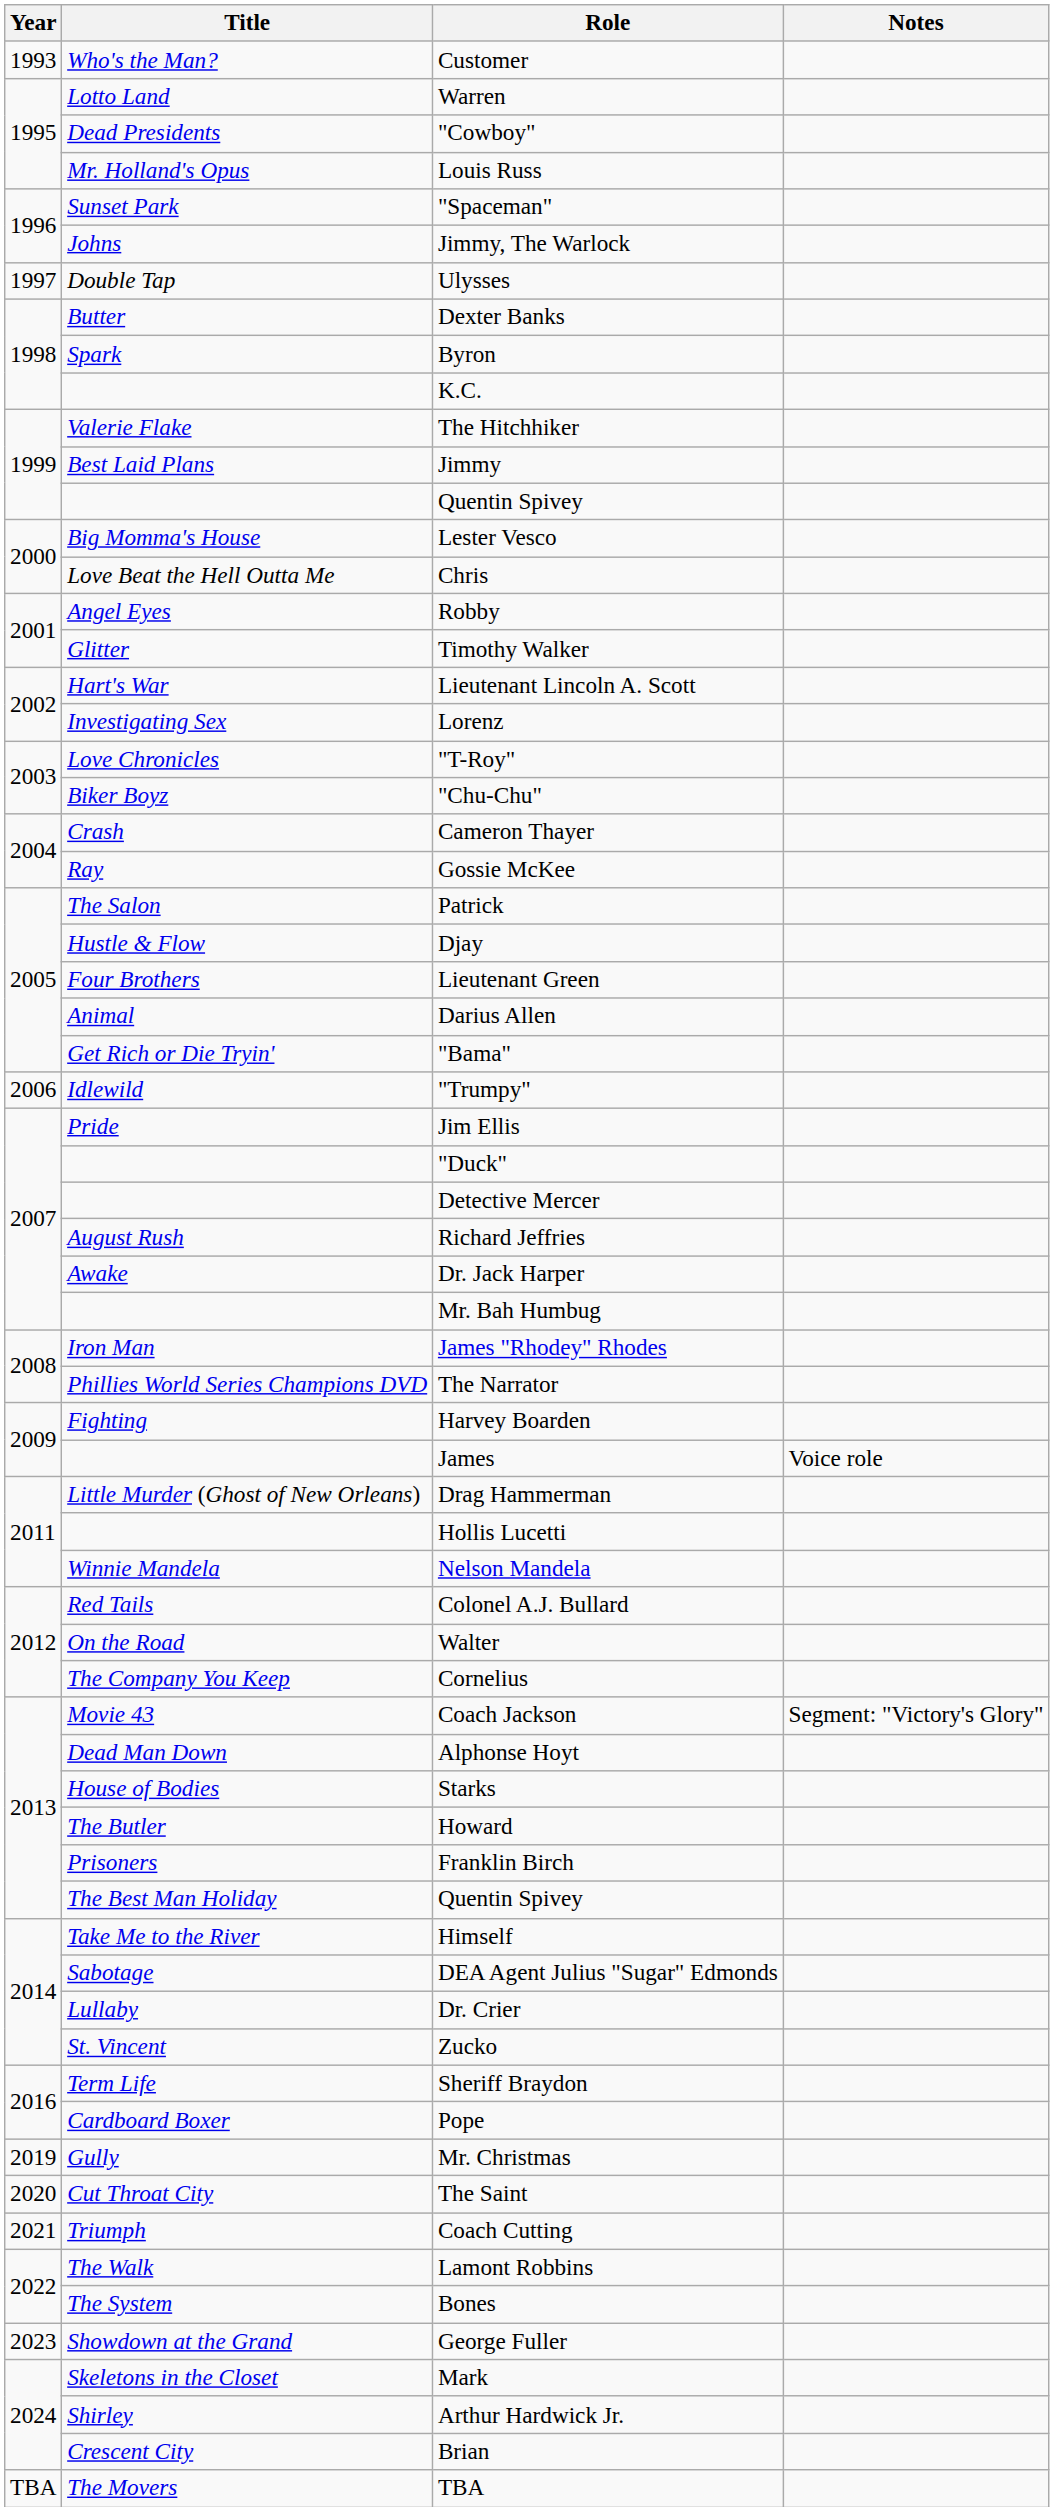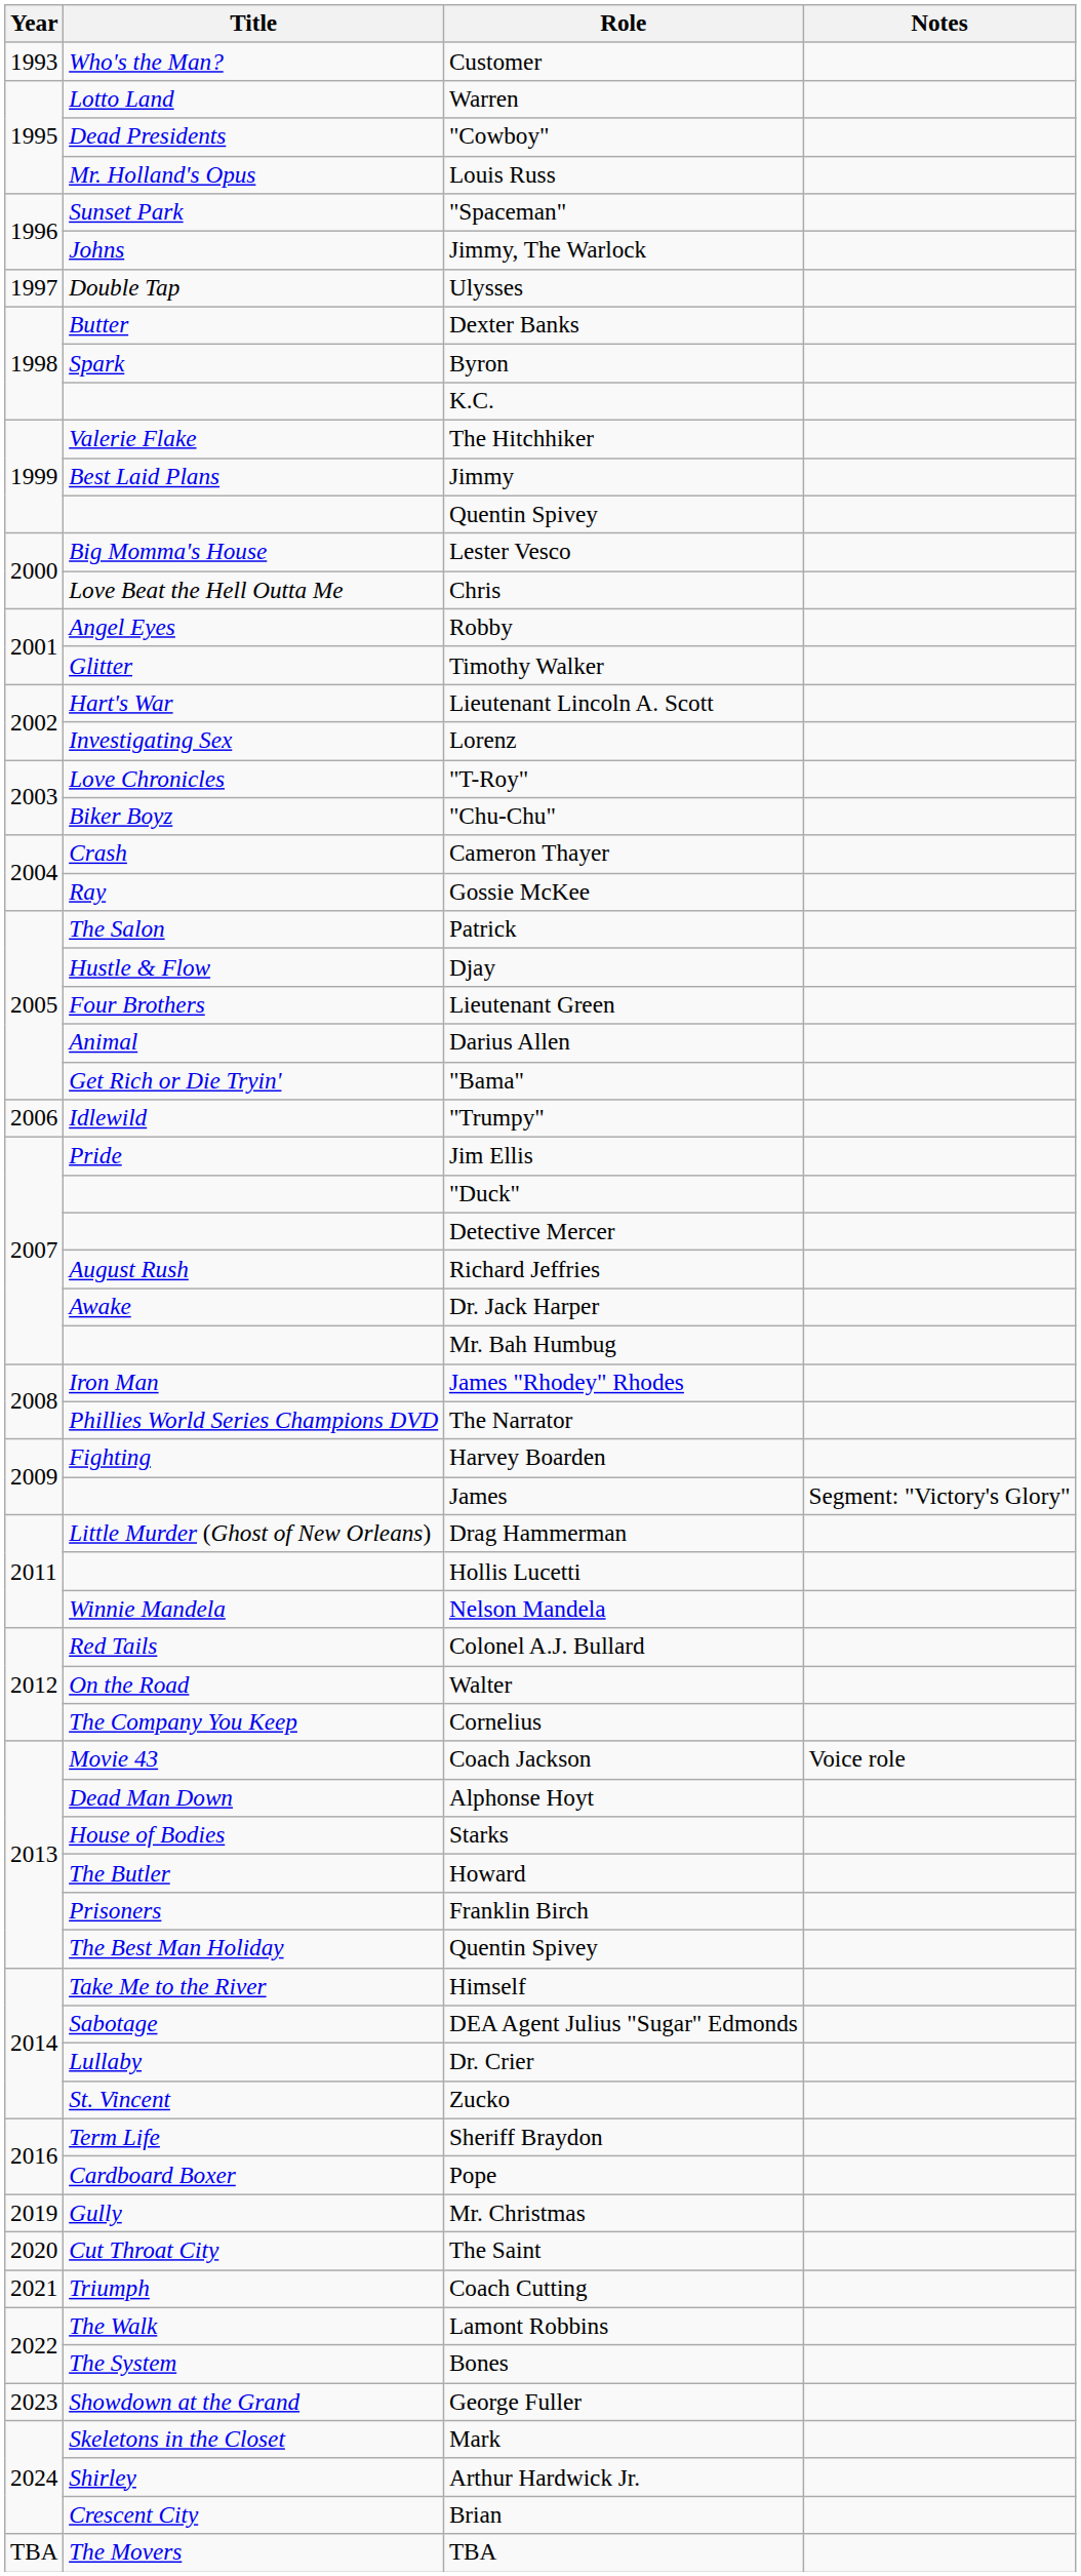 <table class="wikitable sortable">
 <tr>
 <th>Year</th>
 <th>Title</th>
 <th>Role</th>
 <th>Notes</th>
 </tr>
 <tr>
 <td>1993</td>
 <td><em><a href='#'>Who's the Man?</a></em></td>
 <td>Customer</td>
 <td></td>
 </tr>
 <tr>
 <td rowspan="3">1995</td>
 <td><em><a href='#'>Lotto Land</a></em></td>
 <td>Warren</td>
 <td></td>
 </tr>
 <tr>
 <td><em><a href='#'>Dead Presidents</a></em></td>
 <td>"Cowboy"</td>
 <td></td>
 </tr>
 <tr>
 <td><em><a href='#'>Mr. Holland's Opus</a></em></td>
 <td>Louis Russ</td>
 <td></td>
 </tr>
 <tr>
 <td rowspan="2">1996</td>
 <td><em><a href='#'>Sunset Park</a></em></td>
 <td>"Spaceman"</td>
 <td></td>
 </tr>
 <tr>
 <td><em><a href='#'>Johns</a></em></td>
 <td>Jimmy, The Warlock</td>
 <td></td>
 </tr>
 <tr>
 <td>1997</td>
 <td><em>Double Tap</em></td>
 <td>Ulysses</td>
 <td></td>
 </tr>
 <tr>
 <td rowspan="3">1998</td>
 <td><em><a href='#'>Butter</a></em></td>
 <td>Dexter Banks</td>
 <td></td>
 </tr>
 <tr>
 <td><em><a href='#'>Spark</a></em></td>
 <td>Byron</td>
 <td></td>
 </tr>
 <tr>
 <td><em></em></td>
 <td>K.C.</td>
 <td></td>
 </tr>
 <tr>
 <td rowspan="3">1999</td>
 <td><em><a href='#'>Valerie Flake</a></em></td>
 <td>The Hitchhiker</td>
 <td></td>
 </tr>
 <tr>
 <td><em><a href='#'>Best Laid Plans</a></em></td>
 <td>Jimmy</td>
 <td></td>
 </tr>
 <tr>
 <td><em></em></td>
 <td>Quentin Spivey</td>
 <td></td>
 </tr>
 <tr>
 <td rowspan="2">2000</td>
 <td><em><a href='#'>Big Momma's House</a></em></td>
 <td>Lester Vesco</td>
 <td></td>
 </tr>
 <tr>
 <td><em>Love Beat the Hell Outta Me</em></td>
 <td>Chris</td>
 <td></td>
 </tr>
 <tr>
 <td rowspan="2">2001</td>
 <td><em><a href='#'>Angel Eyes</a></em></td>
 <td>Robby</td>
 <td></td>
 </tr>
 <tr>
 <td><em><a href='#'>Glitter</a></em></td>
 <td>Timothy Walker</td>
 <td></td>
 </tr>
 <tr>
 <td rowspan="2">2002</td>
 <td><em><a href='#'>Hart's War</a></em></td>
 <td>Lieutenant Lincoln A. Scott</td>
 <td></td>
 </tr>
 <tr>
 <td><em><a href='#'>Investigating Sex</a></em></td>
 <td>Lorenz</td>
 <td></td>
 </tr>
 <tr>
 <td rowspan="2">2003</td>
 <td><em><a href='#'>Love Chronicles</a></em></td>
 <td>"T-Roy"</td>
 <td></td>
 </tr>
 <tr>
 <td><em><a href='#'>Biker Boyz</a></em></td>
 <td>"Chu-Chu"</td>
 <td></td>
 </tr>
 <tr>
 <td rowspan="2">2004</td>
 <td><em><a href='#'>Crash</a></em></td>
 <td>Cameron Thayer</td>
 <td></td>
 </tr>
 <tr>
 <td><em><a href='#'>Ray</a></em></td>
 <td>Gossie McKee</td>
 <td></td>
 </tr>
 <tr>
 <td rowspan="5">2005</td>
 <td><em><a href='#'>The Salon</a></em></td>
 <td>Patrick</td>
 <td></td>
 </tr>
 <tr>
 <td><em><a href='#'>Hustle & Flow</a></em></td>
 <td>Djay</td>
 <td></td>
 </tr>
 <tr>
 <td><em><a href='#'>Four Brothers</a></em></td>
 <td>Lieutenant Green</td>
 <td></td>
 </tr>
 <tr>
 <td><em><a href='#'>Animal</a></em></td>
 <td>Darius Allen</td>
 <td></td>
 </tr>
 <tr>
 <td><em><a href='#'>Get Rich or Die Tryin'</a></em></td>
 <td>"Bama"</td>
 <td></td>
 </tr>
 <tr>
 <td>2006</td>
 <td><em><a href='#'>Idlewild</a></em></td>
 <td>"Trumpy"</td>
 <td></td>
 </tr>
 <tr>
 <td rowspan="6">2007</td>
 <td><em><a href='#'>Pride</a></em></td>
 <td>Jim Ellis</td>
 <td></td>
 </tr>
 <tr>
 <td><em></em></td>
 <td>"Duck"</td>
 <td></td>
 </tr>
 <tr>
 <td><em></em></td>
 <td>Detective Mercer</td>
 <td></td>
 </tr>
 <tr>
 <td><em><a href='#'>August Rush</a></em></td>
 <td>Richard Jeffries</td>
 <td></td>
 </tr>
 <tr>
 <td><em><a href='#'>Awake</a></em></td>
 <td>Dr. Jack Harper</td>
 <td></td>
 </tr>
 <tr>
 <td><em></em></td>
 <td>Mr. Bah Humbug</td>
 <td></td>
 </tr>
 <tr>
 <td rowspan="2">2008</td>
 <td><em><a href='#'>Iron Man</a></em></td>
 <td><a href='#'>James "Rhodey" Rhodes</a></td>
 <td></td>
 </tr>
 <tr>
 <td><em><a href='#'>Phillies World Series Champions DVD</a></em></td>
 <td>The Narrator</td>
 <td></td>
 </tr>
 <tr>
 <td rowspan="2">2009</td>
 <td><em><a href='#'>Fighting</a></em></td>
 <td>Harvey Boarden</td>
 <td></td>
 </tr>
 <tr>
 <td><em></em></td>
 <td>James</td>
-<td>Voice role</td>
+<td>Segment: "Victory's Glory"</td>
 </tr>
 <tr>
 <td rowspan="3">2011</td>
 <td><em><a href='#'>Little Murder</a></em> (<em>Ghost of New Orleans</em>)</td>
 <td>Drag Hammerman</td>
 <td></td>
 </tr>
 <tr>
 <td><em></em></td>
 <td>Hollis Lucetti</td>
 <td></td>
 </tr>
 <tr>
 <td><em><a href='#'>Winnie Mandela</a></em></td>
 <td><a href='#'>Nelson Mandela</a></td>
 <td></td>
 </tr>
 <tr>
 <td rowspan="3">2012</td>
 <td><em><a href='#'>Red Tails</a></em></td>
 <td>Colonel A.J. Bullard</td>
 <td></td>
 </tr>
 <tr>
 <td><em><a href='#'>On the Road</a></em></td>
 <td>Walter</td>
 <td></td>
 </tr>
 <tr>
 <td><em><a href='#'>The Company You Keep</a></em></td>
 <td>Cornelius</td>
 <td></td>
 </tr>
 <tr>
 <td rowspan="6">2013</td>
 <td><em><a href='#'>Movie 43</a></em></td>
 <td>Coach Jackson</td>
-<td>Segment: "Victory's Glory"</td>
+<td>Voice role</td>
 </tr>
 <tr>
 <td><em><a href='#'>Dead Man Down</a></em></td>
 <td>Alphonse Hoyt</td>
 <td></td>
 </tr>
 <tr>
 <td><em><a href='#'>House of Bodies</a></em></td>
 <td>Starks</td>
 <td></td>
 </tr>
 <tr>
 <td><em><a href='#'>The Butler</a></em></td>
 <td>Howard</td>
 <td></td>
 </tr>
 <tr>
 <td><em><a href='#'>Prisoners</a></em></td>
 <td>Franklin Birch</td>
 <td></td>
 </tr>
 <tr>
 <td><em><a href='#'>The Best Man Holiday</a></em></td>
 <td>Quentin Spivey</td>
 <td></td>
 </tr>
 <tr>
 <td rowspan="4">2014</td>
 <td><em><a href='#'>Take Me to the River</a></em></td>
 <td>Himself</td>
 <td></td>
 </tr>
 <tr>
 <td><em><a href='#'>Sabotage</a></em></td>
 <td>DEA Agent Julius "Sugar" Edmonds</td>
 <td></td>
 </tr>
 <tr>
 <td><em><a href='#'>Lullaby</a></em></td>
 <td>Dr. Crier</td>
 <td></td>
 </tr>
 <tr>
 <td><em><a href='#'>St. Vincent</a></em></td>
 <td>Zucko</td>
 <td></td>
 </tr>
 <tr>
 <td rowspan="2">2016</td>
 <td><em><a href='#'>Term Life</a></em></td>
 <td>Sheriff Braydon</td>
 <td></td>
 </tr>
 <tr>
 <td><em><a href='#'>Cardboard Boxer</a></em></td>
 <td>Pope</td>
 <td></td>
 </tr>
 <tr>
 <td>2019</td>
 <td><em><a href='#'>Gully</a></em></td>
 <td>Mr. Christmas</td>
 <td></td>
 </tr>
 <tr>
 <td>2020</td>
 <td><em><a href='#'>Cut Throat City</a></em></td>
 <td>The Saint</td>
 <td></td>
 </tr>
 <tr>
 <td>2021</td>
 <td><em><a href='#'>Triumph</a></em></td>
 <td>Coach Cutting</td>
 <td></td>
 </tr>
 <tr>
 <td rowspan="2">2022</td>
 <td><em><a href='#'>The Walk</a></em></td>
 <td>Lamont Robbins</td>
 <td></td>
 </tr>
 <tr>
 <td><em><a href='#'>The System</a></em></td>
 <td>Bones</td>
 <td></td>
 </tr>
 <tr>
 <td>2023</td>
 <td><em><a href='#'>Showdown at the Grand</a></em></td>
 <td>George Fuller</td>
 <td></td>
 </tr>
 <tr>
 <td rowspan="3">2024</td>
 <td><em><a href='#'>Skeletons in the Closet</a></em></td>
 <td>Mark</td>
 <td></td>
 </tr>
 <tr>
 <td><em><a href='#'>Shirley</a></em></td>
 <td>Arthur Hardwick Jr.</td>
 <td></td>
 </tr>
 <tr>
 <td><em><a href='#'>Crescent City</a></em></td>
 <td>Brian</td>
 <td></td>
 </tr>
 <tr>
 <td>TBA</td>
 <td><em><a href='#'>The Movers</a></em></td>
 <td>TBA</td>
 <td></td>
 </tr>
 </table>
